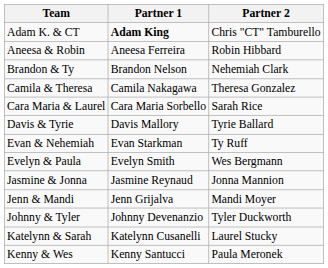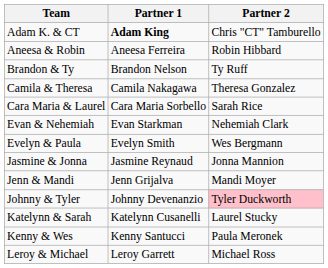 <table class="wikitable sortable">
 <tr>
 <th>Team</th>
 <th>Partner 1</th>
 <th>Partner 2</th>
 </tr>
 <tr>
 <td> Adam K. & CT</td>
 <td><strong>Adam King</strong></td>
 <td nowrap>Chris "CT" Tamburello</td>
 </tr>
 <tr>
 <td> Aneesa & Robin</td>
 <td>Aneesa Ferreira</td>
 <td>Robin Hibbard</td>
 </tr>
 <tr>
 <td> Brandon & Ty</td>
 <td>Brandon Nelson</td>
-<td>Nehemiah Clark</td>
+<td>Ty Ruff</td>
 </tr>
 <tr>
 <td> Camila & Theresa</td>
 <td>Camila Nakagawa</td>
 <td>Theresa Gonzalez</td>
 </tr>
 <tr>
 <td nowrap> Cara Maria & Laurel</td>
 <td nowrap>Cara Maria Sorbello</td>
 <td>Sarah Rice</td>
 </tr>
 <tr>
-<td> Davis & Tyrie</td>
-<td>Davis Mallory</td>
-<td>Tyrie Ballard</td>
-</tr>
-<tr>
 <td> Evan & Nehemiah</td>
 <td>Evan Starkman</td>
-<td>Ty Ruff</td>
+<td>Nehemiah Clark</td>
 </tr>
 <tr>
 <td> Evelyn & Paula</td>
 <td>Evelyn Smith</td>
 <td>Wes Bergmann</td>
 </tr>
 <tr>
 <td> Jasmine & Jonna</td>
 <td>Jasmine Reynaud</td>
 <td>Jonna Mannion</td>
 </tr>
 <tr>
 <td> Jenn & Mandi</td>
 <td>Jenn Grijalva</td>
 <td>Mandi Moyer</td>
 </tr>
 <tr>
 <td> Johnny & Tyler</td>
 <td>Johnny Devenanzio</td>
-<td>Tyler Duckworth</td>
+<td style="background: pink;">Tyler Duckworth</td>
 </tr>
 <tr>
 <td> Katelynn & Sarah</td>
 <td>Katelynn Cusanelli</td>
 <td>Laurel Stucky</td>
 </tr>
 <tr>
 <td> Kenny & Wes</td>
 <td>Kenny Santucci</td>
 <td>Paula Meronek</td>
 </tr>
+<tr>
+<td> Leroy & Michael</td>
+<td>Leroy Garrett</td>
+<td>Michael Ross</td>
+</tr>
 </table>
